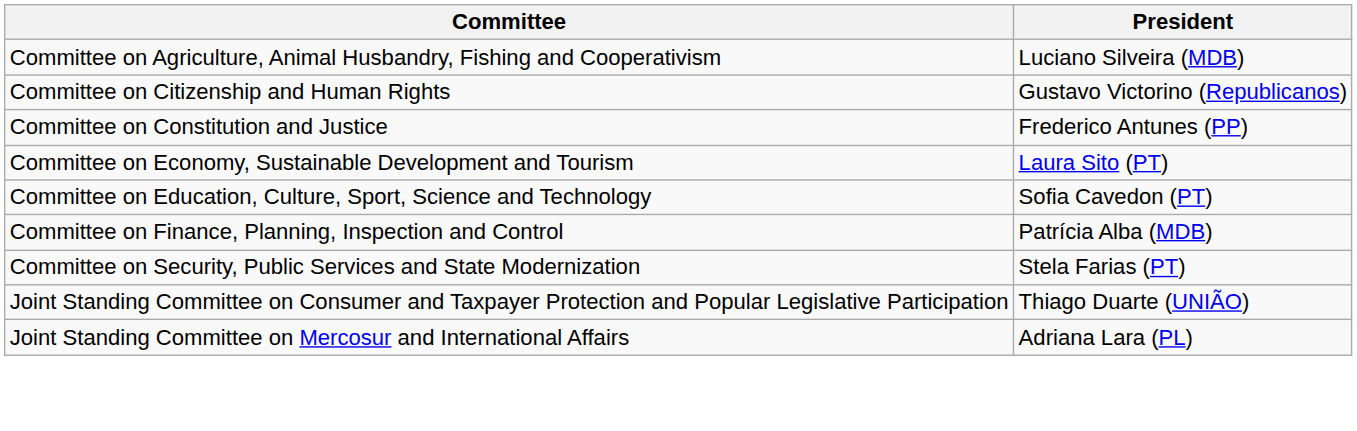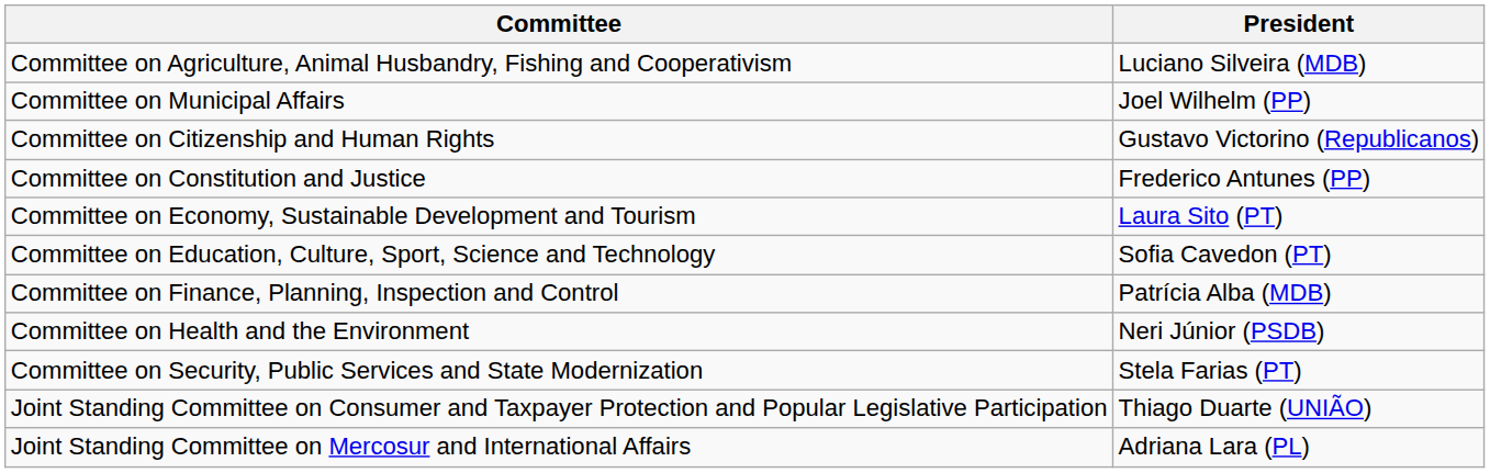 <table class="wikitable">
 <tr>
 <th>Committee</th>
 <th>President</th>
 </tr>
 <tr>
 <td>Committee on Agriculture, Animal Husbandry, Fishing and Cooperativism</td>
 <td>Luciano Silveira (<a href='#'>MDB</a>)</td>
+</tr>
+<tr>
+<td>Committee on Municipal Affairs</td>
+<td>Joel Wilhelm (<a href='#'>PP</a>)</td>
 </tr>
 <tr>
 <td>Committee on Citizenship and Human Rights</td>
 <td>Gustavo Victorino (<a href='#'>Republicanos</a>)</td>
 </tr>
 <tr>
 <td>Committee on Constitution and Justice</td>
 <td>Frederico Antunes (<a href='#'>PP</a>)</td>
 </tr>
 <tr>
 <td>Committee on Economy, Sustainable Development and Tourism</td>
 <td><a href='#'>Laura Sito</a> (<a href='#'>PT</a>)</td>
 </tr>
 <tr>
 <td>Committee on Education, Culture, Sport, Science and Technology</td>
 <td>Sofia Cavedon (<a href='#'>PT</a>)</td>
 </tr>
 <tr>
 <td>Committee on Finance, Planning, Inspection and Control</td>
 <td>Patrícia Alba (<a href='#'>MDB</a>)</td>
 </tr>
 <tr>
+<td>Committee on Health and the Environment</td>
+<td>Neri Júnior (<a href='#'>PSDB</a>)</td>
+</tr>
+<tr>
 <td>Committee on Security, Public Services and State Modernization</td>
 <td>Stela Farias (<a href='#'>PT</a>)</td>
 </tr>
 <tr>
 <td>Joint Standing Committee on Consumer and Taxpayer Protection and Popular Legislative Participation</td>
 <td>Thiago Duarte (<a href='#'>UNIÃO</a>)</td>
 </tr>
 <tr>
 <td>Joint Standing Committee on <a href='#'>Mercosur</a> and International Affairs</td>
 <td>Adriana Lara (<a href='#'>PL</a>)</td>
 </tr>
 </table>
